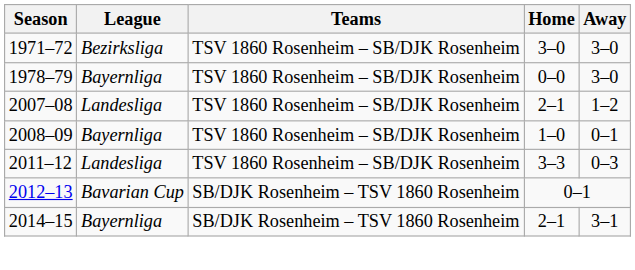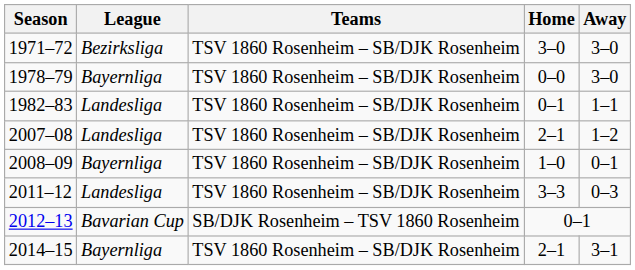 <table class="wikitable">
 <tr>
 <th>Season</th>
 <th>League</th>
 <th>Teams</th>
 <th>Home</th>
 <th>Away</th>
 </tr>
 <tr>
 <td align="left">1971–72</td>
 <td align="left"><em>Bezirksliga</em></td>
 <td align="left">TSV 1860 Rosenheim – SB/DJK Rosenheim</td>
 <td align="center">3–0</td>
 <td align="center">3–0</td>
 </tr>
 <tr>
 <td align="left">1978–79</td>
 <td align="left"><em>Bayernliga</em></td>
 <td align="left">TSV 1860 Rosenheim – SB/DJK Rosenheim</td>
 <td align="center">0–0</td>
 <td align="center">3–0</td>
+</tr>
+<tr>
+<td align="left">1982–83</td>
+<td align="left"><em>Landesliga</em></td>
+<td align="left">TSV 1860 Rosenheim – SB/DJK Rosenheim</td>
+<td align="center">0–1</td>
+<td align="center">1–1</td>
 </tr>
 <tr>
 <td align="left">2007–08</td>
 <td align="left"><em>Landesliga</em></td>
 <td align="left">TSV 1860 Rosenheim – SB/DJK Rosenheim</td>
 <td align="center">2–1</td>
 <td align="center">1–2</td>
 </tr>
 <tr>
 <td align="left">2008–09</td>
 <td align="left"><em>Bayernliga</em></td>
 <td align="left">TSV 1860 Rosenheim – SB/DJK Rosenheim</td>
 <td align="center">1–0</td>
 <td align="center">0–1</td>
 </tr>
 <tr>
 <td align="left">2011–12</td>
 <td align="left"><em>Landesliga</em></td>
 <td align="left">TSV 1860 Rosenheim – SB/DJK Rosenheim</td>
 <td align="center">3–3</td>
 <td align="center">0–3</td>
 </tr>
 <tr>
 <td align="left"><a href='#'>2012–13</a></td>
 <td align="left"><em>Bavarian Cup</em></td>
 <td align="left">SB/DJK Rosenheim – TSV 1860 Rosenheim</td>
 <td colspan=2 align="center">0–1</td>
 </tr>
 <tr>
 <td align="left">2014–15</td>
 <td align="left"><em>Bayernliga</em></td>
-<td align="left">SB/DJK Rosenheim – TSV 1860 Rosenheim</td>
+<td align="left">TSV 1860 Rosenheim – SB/DJK Rosenheim</td>
 <td align="center">2–1</td>
 <td align="center">3–1</td>
 </tr>
 </table>
